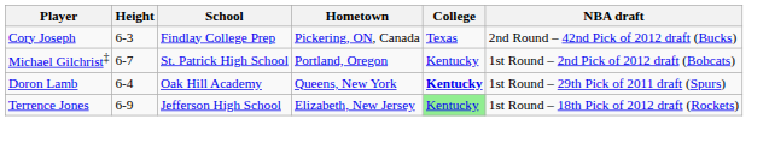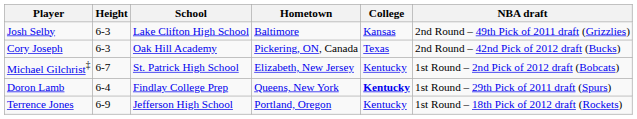 <table class="wikitable">
 <tr>
 <th>Player</th>
 <th>Height</th>
 <th>School</th>
 <th>Hometown</th>
 <th>College</th>
 <th>NBA draft</th>
 </tr>
 <tr>
+<td><a href='#'>Josh Selby</a></td>
+<td>6-3</td>
+<td><a href='#'>Lake Clifton High School</a></td>
+<td><a href='#'>Baltimore</a></td>
+<td><a href='#'>Kansas</a></td>
+<td>2nd Round – <a href='#'>49th Pick of 2011 draft</a> (<a href='#'>Grizzlies</a>)</td>
+</tr>
+<tr>
 <td><a href='#'>Cory Joseph</a></td>
 <td>6-3</td>
-<td><a href='#'>Findlay College Prep</a></td>
+<td><a href='#'>Oak Hill Academy</a></td>
 <td><a href='#'>Pickering, ON</a>, Canada</td>
 <td><a href='#'>Texas</a></td>
 <td>2nd Round – <a href='#'>42nd Pick of 2012 draft</a> (<a href='#'>Bucks</a>)</td>
 </tr>
 <tr>
 <td><a href='#'>Michael Gilchrist</a><sup>‡</sup></td>
 <td>6-7</td>
 <td><a href='#'>St. Patrick High School</a></td>
-<td><a href='#'>Portland, Oregon</a></td>
+<td><a href='#'>Elizabeth, New Jersey</a></td>
 <td><a href='#'>Kentucky</a></td>
 <td>1st Round – <a href='#'>2nd Pick of 2012 draft</a> (<a href='#'>Bobcats</a>)</td>
 </tr>
 <tr>
 <td><a href='#'>Doron Lamb</a></td>
 <td>6-4</td>
-<td><a href='#'>Oak Hill Academy</a></td>
+<td><a href='#'>Findlay College Prep</a></td>
 <td><a href='#'>Queens, New York</a></td>
 <td><strong><a href='#'>Kentucky</a></strong></td>
 <td>1st Round – <a href='#'>29th Pick of 2011 draft</a> (<a href='#'>Spurs</a>)</td>
 </tr>
 <tr>
 <td><a href='#'>Terrence Jones</a></td>
 <td>6-9</td>
 <td><a href='#'>Jefferson High School</a></td>
-<td><a href='#'>Elizabeth, New Jersey</a></td>
-<td style="background: lightgreen;"><a href='#'>Kentucky</a></td>
+<td><a href='#'>Portland, Oregon</a></td>
+<td><a href='#'>Kentucky</a></td>
 <td>1st Round – <a href='#'>18th Pick of 2012 draft</a> (<a href='#'>Rockets</a>)</td>
 </tr>
 </table>
